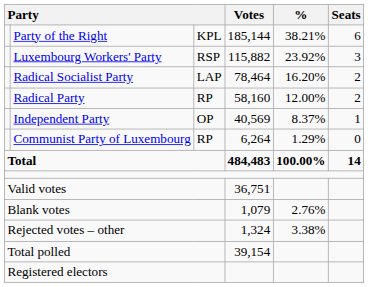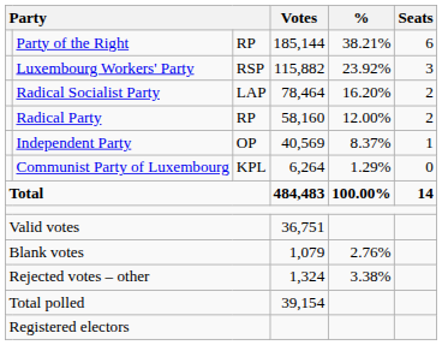 <table class="wikitable" border="1" style="text-align:right;">
 <tr>
 <th style="text-align:left;" valign=bottom colspan=3>Party</th>
 <th align=center valign=bottom width="50">Votes</th>
 <th align=center valign=bottom width="50">%</th>
 <th align=center>Seats</th>
 </tr>
 <tr>
 <td></td>
 <td align=left><a href='#'>Party of the Right</a></td>
-<td align=left>KPL</td>
+<td align=left>RP</td>
 <td>185,144</td>
 <td>38.21%</td>
 <td>6</td>
 </tr>
 <tr>
 <td></td>
 <td align=left><a href='#'>Luxembourg Workers' Party</a></td>
 <td align=left>RSP</td>
 <td>115,882</td>
 <td>23.92%</td>
 <td>3</td>
 </tr>
 <tr>
 <td></td>
 <td align=left><a href='#'>Radical Socialist Party</a></td>
 <td align=left>LAP</td>
 <td>78,464</td>
 <td>16.20%</td>
 <td>2</td>
 </tr>
 <tr>
 <td></td>
 <td align=left><a href='#'>Radical Party</a></td>
 <td align=left>RP</td>
 <td>58,160</td>
 <td>12.00%</td>
 <td>2</td>
 </tr>
 <tr>
 <td></td>
 <td align=left><a href='#'>Independent Party</a></td>
 <td align=left>OP</td>
 <td>40,569</td>
 <td>8.37%</td>
 <td>1</td>
 </tr>
 <tr>
 <td></td>
 <td align=left><a href='#'>Communist Party of Luxembourg</a></td>
-<td align=left>RP</td>
+<td align=left>KPL</td>
 <td>6,264</td>
 <td>1.29%</td>
 <td>0</td>
 </tr>
 <tr style="font-weight:bold">
 <td align=left colspan=3>Total</td>
 <td>484,483</td>
 <td>100.00%</td>
 <td>14</td>
 </tr>
 <tr>
 <td colspan=6 height="2"></td>
 </tr>
 <tr>
 <td align=left colspan=3>Valid votes</td>
 <td>36,751</td>
 <td></td>
 <td></td>
 </tr>
 <tr>
 <td align=left colspan=3>Blank votes</td>
 <td>1,079</td>
 <td>2.76%</td>
 <td></td>
 </tr>
 <tr>
 <td align=left colspan=3>Rejected votes – other</td>
 <td>1,324</td>
 <td>3.38%</td>
 <td></td>
 </tr>
 <tr>
 <td align=left colspan=3>Total polled</td>
 <td>39,154</td>
 <td></td>
 <td></td>
 </tr>
 <tr>
 <td align=left colspan=3>Registered electors</td>
 <td></td>
 <td></td>
 <td></td>
 </tr>
 </table>
